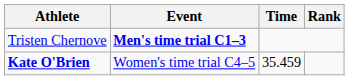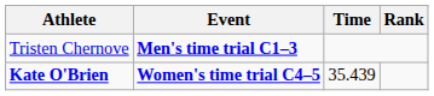 <table class=wikitable style=font-size:90%;text-align:center>
 <tr>
 <th>Athlete</th>
 <th>Event</th>
 <th>Time</th>
 <th>Rank</th>
 </tr>
 <tr>
 <td align=left><a href='#'>Tristen Chernove</a></td>
 <td align=left><strong><a href='#'>Men's time trial C1–3</a></strong></td>
 <td colspan="2"></td>
 </tr>
 <tr>
 <td align=left><strong><a href='#'>Kate O'Brien</a></strong></td>
-<td align=left><a href='#'>Women's time trial C4–5</a></td>
-<td>35.459</td>
+<td align=left><strong><a href='#'>Women's time trial C4–5</a></strong></td>
+<td>35.439</td>
 <td></td>
 </tr>
 </table>
